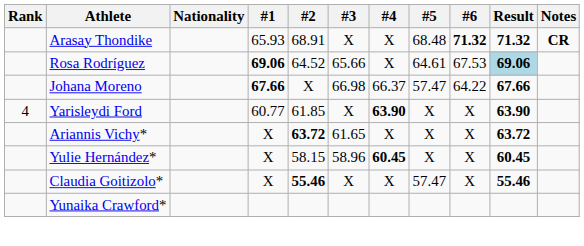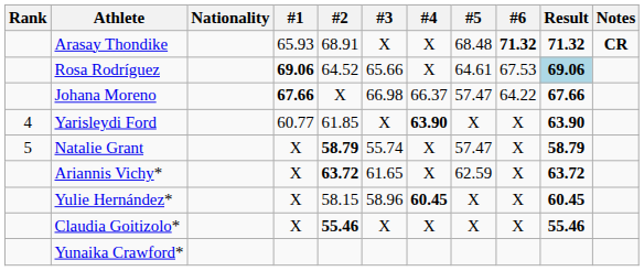 <table class="wikitable sortable" style="text-align:center">
 <tr>
 <th>Rank</th>
 <th>Athlete</th>
 <th>Nationality</th>
 <th>#1</th>
 <th>#2</th>
 <th>#3</th>
 <th>#4</th>
 <th>#5</th>
 <th>#6</th>
 <th>Result</th>
 <th>Notes</th>
 </tr>
 <tr>
 <td></td>
 <td align=left><a href='#'>Arasay Thondike</a></td>
 <td align=left></td>
 <td>65.93</td>
 <td>68.91</td>
 <td>X</td>
 <td>X</td>
 <td>68.48</td>
 <td><strong>71.32</strong></td>
 <td><strong>71.32</strong></td>
 <td><strong>CR</strong></td>
 </tr>
 <tr>
 <td></td>
 <td align=left><a href='#'>Rosa Rodríguez</a></td>
 <td align=left></td>
 <td><strong>69.06</strong></td>
 <td>64.52</td>
 <td>65.66</td>
 <td>X</td>
 <td>64.61</td>
 <td>67.53</td>
 <td style="background: lightblue;"><strong>69.06</strong></td>
 <td></td>
 </tr>
 <tr>
 <td></td>
 <td align=left><a href='#'>Johana Moreno</a></td>
 <td align=left></td>
 <td><strong>67.66</strong></td>
 <td>X</td>
 <td>66.98</td>
 <td>66.37</td>
 <td>57.47</td>
 <td>64.22</td>
 <td><strong>67.66</strong></td>
 <td></td>
 </tr>
 <tr>
 <td>4</td>
 <td align=left><a href='#'>Yarisleydi Ford</a></td>
 <td align=left></td>
 <td>60.77</td>
 <td>61.85</td>
 <td>X</td>
 <td><strong>63.90</strong></td>
 <td>X</td>
 <td>X</td>
 <td><strong>63.90</strong></td>
 <td></td>
 </tr>
 <tr>
+<td>5</td>
+<td align=left><a href='#'>Natalie Grant</a></td>
+<td align=left></td>
+<td>X</td>
+<td><strong>58.79</strong></td>
+<td>55.74</td>
+<td>X</td>
+<td>57.47</td>
+<td>X</td>
+<td><strong>58.79</strong></td>
+<td></td>
+</tr>
+<tr>
 <td></td>
 <td align=left><a href='#'>Ariannis Vichy</a>*</td>
 <td align=left></td>
 <td>X</td>
 <td><strong>63.72</strong></td>
 <td>61.65</td>
 <td>X</td>
-<td>X</td>
+<td>62.59</td>
 <td>X</td>
 <td><strong>63.72</strong></td>
 <td></td>
 </tr>
 <tr>
 <td></td>
 <td align=left><a href='#'>Yulie Hernández</a>*</td>
 <td align=left></td>
 <td>X</td>
 <td>58.15</td>
 <td>58.96</td>
 <td><strong>60.45</strong></td>
 <td>X</td>
 <td>X</td>
 <td><strong>60.45</strong></td>
 <td></td>
 </tr>
 <tr>
 <td></td>
 <td align=left><a href='#'>Claudia Goitizolo</a>*</td>
 <td align=left></td>
 <td>X</td>
 <td><strong>55.46</strong></td>
 <td>X</td>
 <td>X</td>
-<td>57.47</td>
+<td>X</td>
 <td>X</td>
 <td><strong>55.46</strong></td>
 <td></td>
 </tr>
 <tr>
 <td></td>
 <td align=left><a href='#'>Yunaika Crawford</a>*</td>
 <td align=left></td>
 <td></td>
 <td></td>
 <td></td>
 <td></td>
 <td></td>
 <td></td>
 <td><strong></strong></td>
 <td></td>
 </tr>
 </table>
